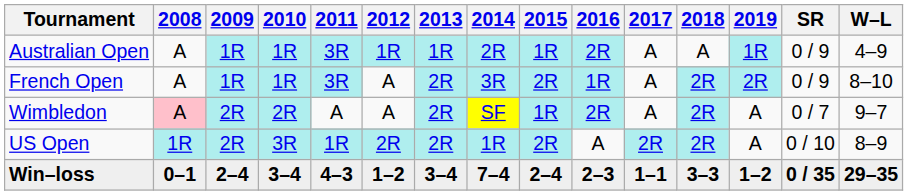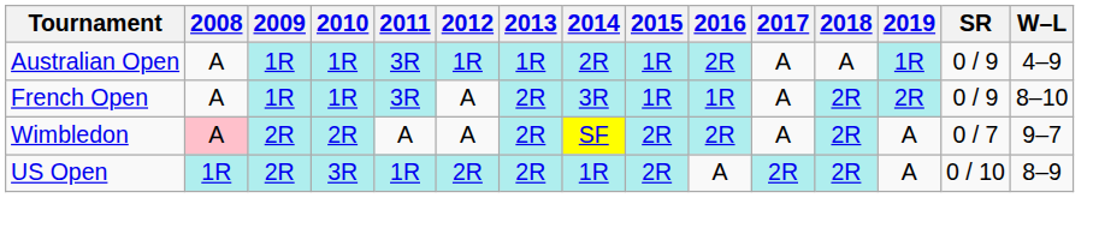 <table class="wikitable" style="text-align:center;">
 <tr>
 <th>Tournament</th>
 <th><a href='#'>2008</a></th>
 <th><a href='#'>2009</a></th>
 <th><a href='#'>2010</a></th>
 <th><a href='#'>2011</a></th>
 <th><a href='#'>2012</a></th>
 <th><a href='#'>2013</a></th>
 <th><a href='#'>2014</a></th>
 <th><a href='#'>2015</a></th>
 <th><a href='#'>2016</a></th>
 <th><a href='#'>2017</a></th>
 <th><a href='#'>2018</a></th>
 <th><a href='#'>2019</a></th>
 <th>SR</th>
 <th>W–L</th>
 </tr>
 <tr>
 <td align="left"><a href='#'>Australian Open</a></td>
 <td>A</td>
 <td bgcolor="afeeee"><a href='#'>1R</a></td>
 <td bgcolor="afeeee"><a href='#'>1R</a></td>
 <td bgcolor="afeeee"><a href='#'>3R</a></td>
 <td bgcolor="afeeee"><a href='#'>1R</a></td>
 <td bgcolor="afeeee"><a href='#'>1R</a></td>
 <td bgcolor="afeeee"><a href='#'>2R</a></td>
 <td bgcolor="afeeee"><a href='#'>1R</a></td>
 <td bgcolor="afeeee"><a href='#'>2R</a></td>
 <td>A</td>
 <td>A</td>
 <td bgcolor="afeeee"><a href='#'>1R</a></td>
 <td>0 / 9</td>
 <td>4–9</td>
 </tr>
 <tr>
 <td align="left"><a href='#'>French Open</a></td>
 <td>A</td>
 <td bgcolor="afeeee"><a href='#'>1R</a></td>
 <td bgcolor="afeeee"><a href='#'>1R</a></td>
 <td bgcolor="afeeee"><a href='#'>3R</a></td>
 <td>A</td>
 <td bgcolor="afeeee"><a href='#'>2R</a></td>
 <td bgcolor="afeeee"><a href='#'>3R</a></td>
-<td bgcolor="afeeee"><a href='#'>2R</a></td>
+<td bgcolor="afeeee"><a href='#'>1R</a></td>
 <td bgcolor="afeeee"><a href='#'>1R</a></td>
 <td>A</td>
 <td bgcolor="afeeee"><a href='#'>2R</a></td>
 <td bgcolor="afeeee"><a href='#'>2R</a></td>
 <td>0 / 9</td>
 <td>8–10</td>
 </tr>
 <tr>
 <td align="left"><a href='#'>Wimbledon</a></td>
 <td style="background: pink;">A</td>
 <td bgcolor="afeeee"><a href='#'>2R</a></td>
 <td bgcolor="afeeee"><a href='#'>2R</a></td>
 <td>A</td>
 <td>A</td>
 <td bgcolor="afeeee"><a href='#'>2R</a></td>
 <td bgcolor="yellow"><a href='#'>SF</a></td>
-<td bgcolor="afeeee"><a href='#'>1R</a></td>
+<td bgcolor="afeeee"><a href='#'>2R</a></td>
 <td bgcolor="afeeee"><a href='#'>2R</a></td>
 <td>A</td>
 <td bgcolor="afeeee"><a href='#'>2R</a></td>
 <td>A</td>
 <td>0 / 7</td>
 <td>9–7</td>
 </tr>
 <tr>
 <td align="left"><a href='#'>US Open</a></td>
 <td bgcolor="afeeee"><a href='#'>1R</a></td>
 <td bgcolor="afeeee"><a href='#'>2R</a></td>
 <td bgcolor="afeeee"><a href='#'>3R</a></td>
 <td bgcolor="afeeee"><a href='#'>1R</a></td>
 <td bgcolor="afeeee"><a href='#'>2R</a></td>
 <td bgcolor="afeeee"><a href='#'>2R</a></td>
 <td bgcolor="afeeee"><a href='#'>1R</a></td>
 <td bgcolor="afeeee"><a href='#'>2R</a></td>
 <td>A</td>
 <td bgcolor="afeeee"><a href='#'>2R</a></td>
 <td bgcolor="afeeee"><a href='#'>2R</a></td>
 <td>A</td>
 <td>0 / 10</td>
 <td>8–9</td>
 </tr>
-<tr style=background:#efefef;font-weight:bold>
-<td style="text-align:left">Win–loss</td>
-<td>0–1</td>
-<td>2–4</td>
-<td>3–4</td>
-<td>4–3</td>
-<td>1–2</td>
-<td>3–4</td>
-<td>7–4</td>
-<td>2–4</td>
-<td>2–3</td>
-<td>1–1</td>
-<td>3–3</td>
-<td>1–2</td>
-<td>0 / 35</td>
-<td>29–35</td>
-</tr>
 </table>
